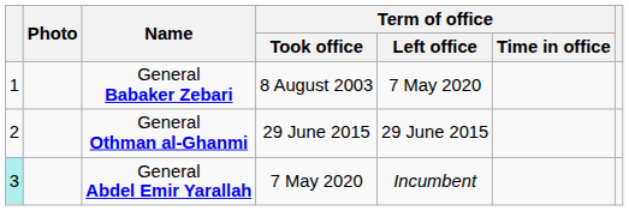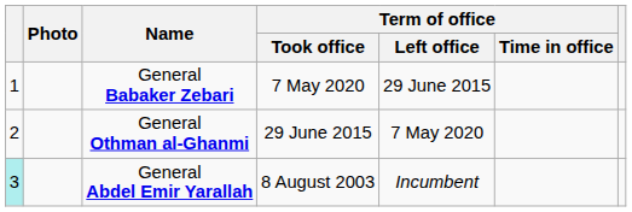 <table class="wikitable" style="text-align:center">
 <tr>
 <th rowspan=2></th>
 <th rowspan=2>Photo</th>
 <th rowspan=2>Name<br></th>
 <th colspan=3>Term of office</th>
 <th rowspan=2></th>
 </tr>
 <tr>
 <th>Took office</th>
 <th>Left office</th>
 <th>Time in office</th>
 </tr>
 <tr>
 <td>1</td>
 <td></td>
 <td>General<br><strong><a href='#'>Babaker Zebari</a></strong><br></td>
-<td>8 August 2003</td>
 <td>7 May 2020</td>
+<td>29 June 2015</td>
 <td></td>
 <td></td>
 </tr>
 <tr>
 <td>2</td>
 <td></td>
 <td>General<br><strong><a href='#'>Othman al-Ghanmi</a></strong><br></td>
 <td>29 June 2015</td>
-<td>29 June 2015</td>
+<td>7 May 2020</td>
 <td></td>
 <td><br></td>
 </tr>
 <tr>
 <td style="background: paleturquoise;">3</td>
 <td></td>
 <td>General<br><strong><a href='#'>Abdel Emir Yarallah</a></strong><br></td>
-<td>7 May 2020</td>
+<td>8 August 2003</td>
 <td><em>Incumbent</em></td>
 <td></td>
 <td></td>
 </tr>
 </table>
